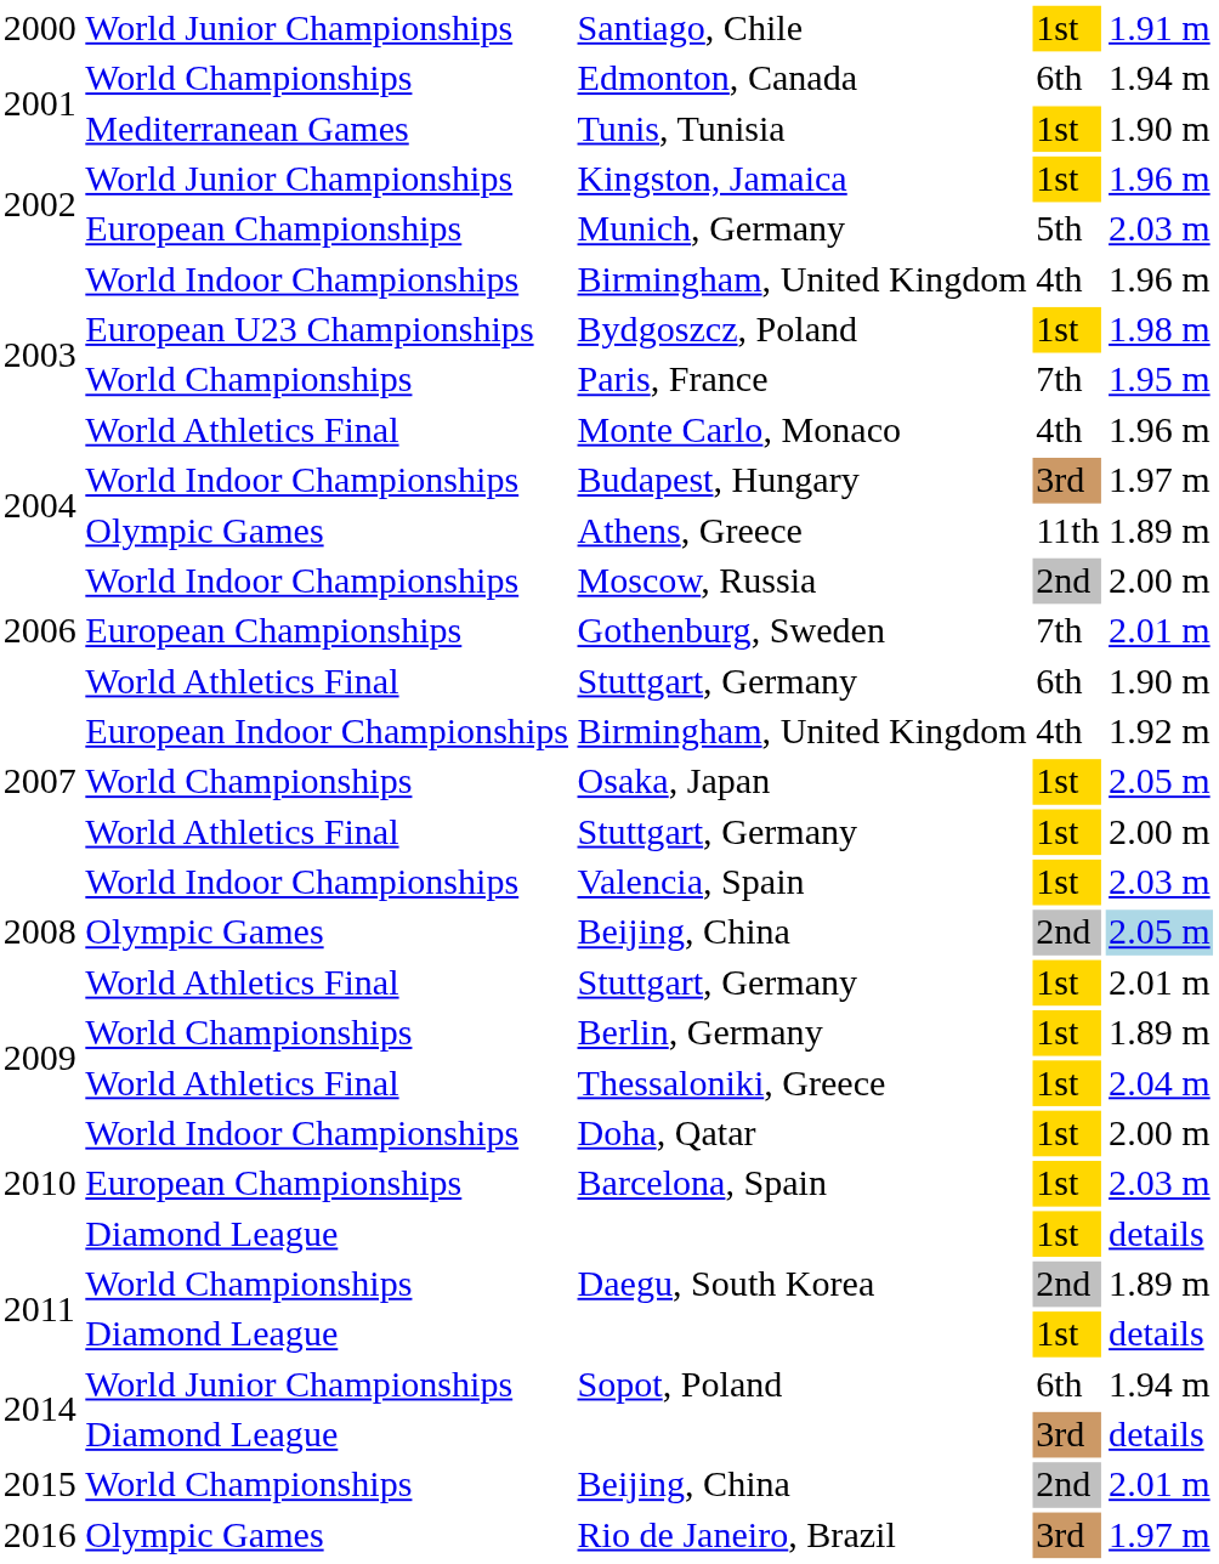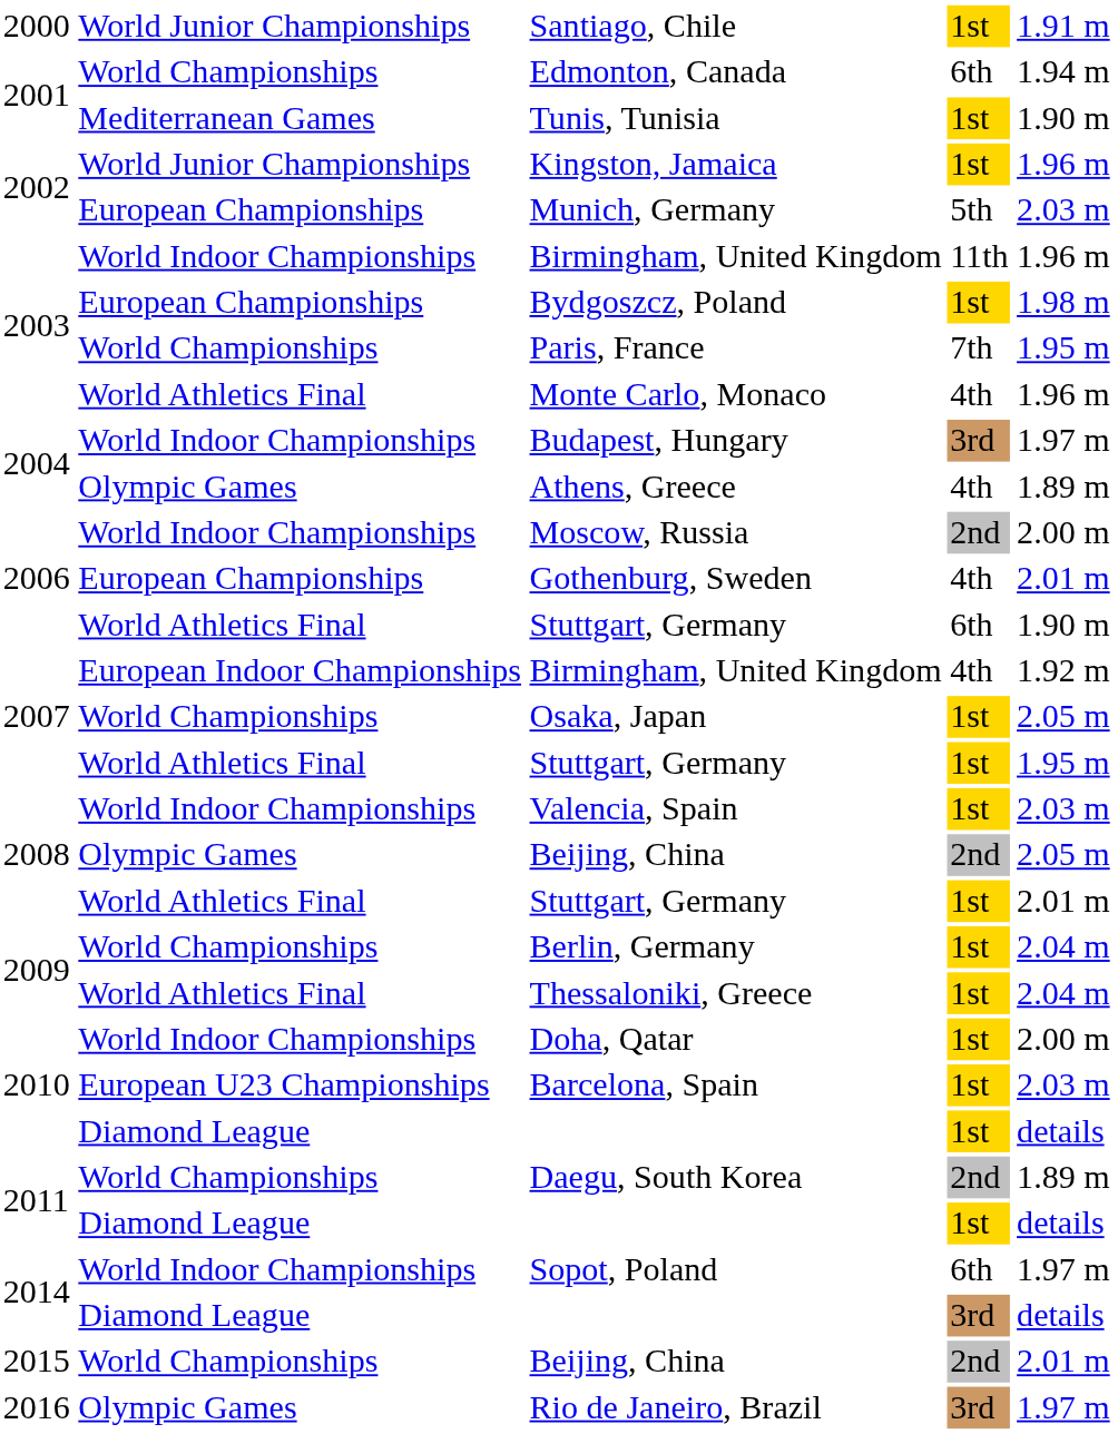 <table>
 <tr>
 <td>2000</td>
 <td><a href='#'>World Junior Championships</a></td>
 <td><a href='#'>Santiago</a>, Chile</td>
 <td bgcolor=gold>1st</td>
 <td><a href='#'>1.91 m</a></td>
 </tr>
 <tr>
 <td rowspan=2>2001</td>
 <td><a href='#'>World Championships</a></td>
 <td><a href='#'>Edmonton</a>, Canada</td>
 <td>6th</td>
 <td>1.94 m</td>
 </tr>
 <tr>
 <td><a href='#'>Mediterranean Games</a></td>
 <td><a href='#'>Tunis</a>, Tunisia</td>
 <td bgcolor=gold>1st</td>
 <td>1.90 m</td>
 </tr>
 <tr>
 <td rowspan=2>2002</td>
 <td><a href='#'>World Junior Championships</a></td>
 <td><a href='#'>Kingston, Jamaica</a></td>
 <td bgcolor=gold>1st</td>
 <td><a href='#'>1.96 m</a></td>
 </tr>
 <tr>
 <td><a href='#'>European Championships</a></td>
 <td><a href='#'>Munich</a>, Germany</td>
 <td>5th</td>
 <td><a href='#'>2.03 m</a></td>
 </tr>
 <tr>
 <td rowspan=4>2003</td>
 <td><a href='#'>World Indoor Championships</a></td>
 <td><a href='#'>Birmingham</a>, United Kingdom</td>
-<td>4th</td>
+<td>11th</td>
 <td>1.96 m</td>
 </tr>
 <tr>
-<td><a href='#'>European U23 Championships</a></td>
+<td><a href='#'>European Championships</a></td>
 <td><a href='#'>Bydgoszcz</a>, Poland</td>
 <td bgcolor=gold>1st</td>
 <td><a href='#'>1.98 m</a></td>
 </tr>
 <tr>
 <td><a href='#'>World Championships</a></td>
 <td><a href='#'>Paris</a>, France</td>
 <td>7th</td>
 <td><a href='#'>1.95 m</a></td>
 </tr>
 <tr>
 <td><a href='#'>World Athletics Final</a></td>
 <td><a href='#'>Monte Carlo</a>, Monaco</td>
 <td>4th</td>
 <td>1.96 m</td>
 </tr>
 <tr>
 <td rowspan=2>2004</td>
 <td><a href='#'>World Indoor Championships</a></td>
 <td><a href='#'>Budapest</a>, Hungary</td>
 <td bgcolor=cc9966>3rd</td>
 <td>1.97 m</td>
 </tr>
 <tr>
 <td><a href='#'>Olympic Games</a></td>
 <td><a href='#'>Athens</a>, Greece</td>
-<td>11th</td>
+<td>4th</td>
 <td>1.89 m</td>
 </tr>
 <tr>
 <td rowspan=3>2006</td>
 <td><a href='#'>World Indoor Championships</a></td>
 <td><a href='#'>Moscow</a>, Russia</td>
 <td bgcolor=silver>2nd</td>
 <td>2.00 m</td>
 </tr>
 <tr>
 <td><a href='#'>European Championships</a></td>
 <td><a href='#'>Gothenburg</a>, Sweden</td>
-<td>7th</td>
+<td>4th</td>
 <td><a href='#'>2.01 m</a></td>
 </tr>
 <tr>
 <td><a href='#'>World Athletics Final</a></td>
 <td><a href='#'>Stuttgart</a>, Germany</td>
 <td>6th</td>
 <td>1.90 m</td>
 </tr>
 <tr>
 <td rowspan=3>2007</td>
 <td><a href='#'>European Indoor Championships</a></td>
 <td><a href='#'>Birmingham</a>, United Kingdom</td>
 <td>4th</td>
 <td>1.92 m</td>
 </tr>
 <tr>
 <td><a href='#'>World Championships</a></td>
 <td><a href='#'>Osaka</a>, Japan</td>
 <td bgcolor=gold>1st</td>
 <td><a href='#'>2.05 m</a></td>
 </tr>
 <tr>
 <td><a href='#'>World Athletics Final</a></td>
 <td><a href='#'>Stuttgart</a>, Germany</td>
 <td bgcolor=gold>1st</td>
-<td>2.00 m</td>
+<td><a href='#'>1.95 m</a></td>
 </tr>
 <tr>
 <td rowspan=3>2008</td>
 <td><a href='#'>World Indoor Championships</a></td>
 <td><a href='#'>Valencia</a>, Spain</td>
 <td bgcolor=gold>1st</td>
 <td><a href='#'>2.03 m</a></td>
 </tr>
 <tr>
 <td><a href='#'>Olympic Games</a></td>
 <td><a href='#'>Beijing</a>, China</td>
 <td bgcolor=silver>2nd</td>
-<td style="background: lightblue;"><a href='#'>2.05 m</a></td>
+<td><a href='#'>2.05 m</a></td>
 </tr>
 <tr>
 <td><a href='#'>World Athletics Final</a></td>
 <td><a href='#'>Stuttgart</a>, Germany</td>
 <td bgcolor=gold>1st</td>
 <td>2.01 m</td>
 </tr>
 <tr>
 <td rowspan=2>2009</td>
 <td><a href='#'>World Championships</a></td>
 <td><a href='#'>Berlin</a>, Germany</td>
 <td bgcolor=gold>1st</td>
-<td>1.89 m</td>
+<td><a href='#'>2.04 m</a></td>
 </tr>
 <tr>
 <td><a href='#'>World Athletics Final</a></td>
 <td><a href='#'>Thessaloniki</a>, Greece</td>
 <td bgcolor=gold>1st</td>
 <td><a href='#'>2.04 m</a></td>
 </tr>
 <tr>
 <td rowspan=3>2010</td>
 <td><a href='#'>World Indoor Championships</a></td>
 <td><a href='#'>Doha</a>, Qatar</td>
 <td bgcolor=gold>1st</td>
 <td>2.00 m</td>
 </tr>
 <tr>
-<td><a href='#'>European Championships</a></td>
+<td><a href='#'>European U23 Championships</a></td>
 <td><a href='#'>Barcelona</a>, Spain</td>
 <td bgcolor=gold>1st</td>
 <td><a href='#'>2.03 m</a></td>
 </tr>
 <tr>
 <td colspan=2><a href='#'>Diamond League</a></td>
 <td bgcolor=gold>1st</td>
 <td><a href='#'>details</a></td>
 </tr>
 <tr>
 <td rowspan=2>2011</td>
 <td><a href='#'>World Championships</a></td>
 <td><a href='#'>Daegu</a>, South Korea</td>
 <td bgcolor=silver>2nd</td>
 <td>1.89 m</td>
 </tr>
 <tr>
 <td colspan=2><a href='#'>Diamond League</a></td>
 <td bgcolor=gold>1st</td>
 <td><a href='#'>details</a></td>
 </tr>
 <tr>
 <td rowspan=2>2014</td>
-<td><a href='#'>World Junior Championships</a></td>
+<td><a href='#'>World Indoor Championships</a></td>
 <td><a href='#'>Sopot</a>, Poland</td>
 <td>6th</td>
-<td>1.94 m</td>
+<td>1.97 m</td>
 </tr>
 <tr>
 <td colspan=2><a href='#'>Diamond League</a></td>
 <td bgcolor=cc9966>3rd</td>
 <td><a href='#'>details</a></td>
 </tr>
 <tr>
 <td>2015</td>
 <td><a href='#'>World Championships</a></td>
 <td><a href='#'>Beijing</a>, China</td>
 <td bgcolor=silver>2nd</td>
 <td><a href='#'>2.01 m</a></td>
 </tr>
 <tr>
 <td>2016</td>
 <td><a href='#'>Olympic Games</a></td>
 <td><a href='#'>Rio de Janeiro</a>, Brazil</td>
 <td bgcolor=cc9966>3rd</td>
 <td><a href='#'>1.97 m</a></td>
 </tr>
 </table>
